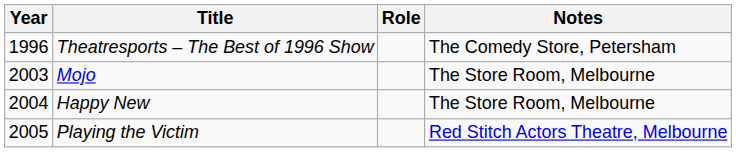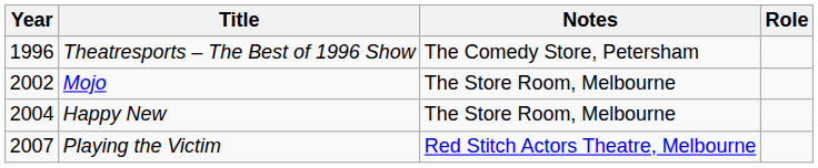 <table class="wikitable sortable">
 <tr>
 <th>Year</th>
 <th>Title</th>
+<th class="unsortable">Notes</th>
 <th>Role</th>
-<th class="unsortable">Notes</th>
 </tr>
 <tr>
 <td>1996</td>
 <td><em>Theatresports – The Best of 1996 Show</em></td>
+<td>The Comedy Store, Petersham</td>
 <td></td>
-<td>The Comedy Store, Petersham</td>
 </tr>
 <tr>
-<td>2003</td>
+<td>2002</td>
 <td><em><a href='#'>Mojo</a></em></td>
+<td>The Store Room, Melbourne</td>
 <td></td>
-<td>The Store Room, Melbourne</td>
 </tr>
 <tr>
 <td>2004</td>
 <td><em>Happy New</em></td>
+<td>The Store Room, Melbourne</td>
 <td></td>
-<td>The Store Room, Melbourne</td>
 </tr>
 <tr>
-<td>2005</td>
+<td>2007</td>
 <td><em>Playing the Victim</em></td>
+<td><a href='#'>Red Stitch Actors Theatre, Melbourne</a></td>
 <td></td>
-<td><a href='#'>Red Stitch Actors Theatre, Melbourne</a></td>
 </tr>
 </table>
